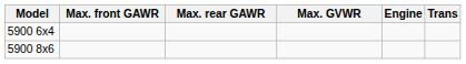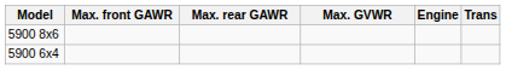 <table class="wikitable">
 <tr>
 <th>Model</th>
 <th>Max. front GAWR</th>
 <th>Max. rear GAWR</th>
 <th>Max. GVWR</th>
 <th>Engine</th>
 <th>Trans</th>
 </tr>
 <tr>
+<td>5900 8x6</td>
+<td></td>
+<td></td>
+<td></td>
+<td></td>
+<td></td>
+</tr>
+<tr>
 <td style="width: 70px;">5900 6x4</td>
 <td style="width: 140px;"></td>
 <td style="width: 150px;"></td>
 <td style="width: 140px;"></td>
 <td></td>
 <td></td>
 </tr>
-<tr>
-<td>5900 8x6</td>
-<td></td>
-<td></td>
-<td></td>
-<td></td>
-<td></td>
-</tr>
 </table>
